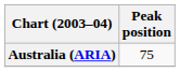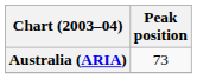 <table class="wikitable sortable plainrowheaders" style="text-align:center;">
 <tr>
 <th scope="col">Chart (2003–04)</th>
 <th scope="col">Peak<br>position</th>
 </tr>
 <tr>
 <th scope="row">Australia (<a href='#'>ARIA</a>)<br></th>
-<td>75</td>
+<td>73</td>
 </tr>
 <tr>
 </tr>
 <tr>
 </tr>
 <tr>
 </tr>
 <tr>
 </tr>
 </table>
